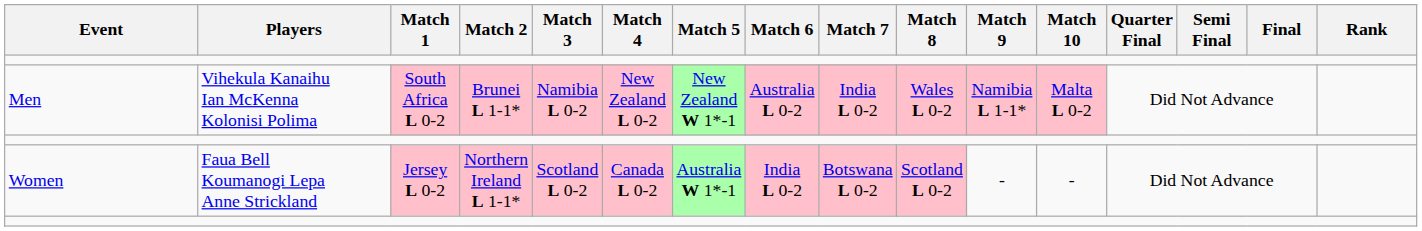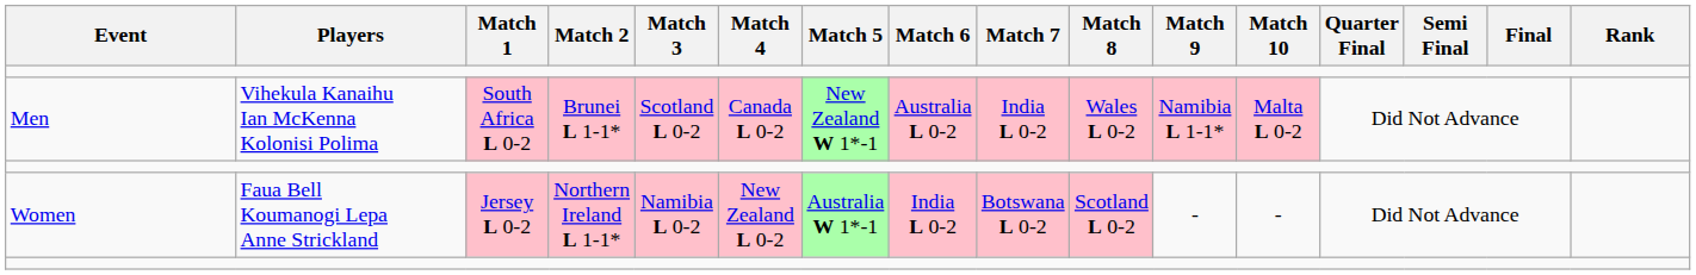 <table class="wikitable" style="font-size:90%">
 <tr>
 <th width=150>Event</th>
 <th width=150>Players</th>
 <th width=50>Match 1</th>
 <th width=50>Match 2</th>
 <th width=50>Match 3</th>
 <th width=50>Match 4</th>
 <th width=50>Match 5</th>
 <th width=50>Match 6</th>
 <th width=50>Match 7</th>
 <th width=50>Match 8</th>
 <th width=50>Match 9</th>
 <th width=50>Match<br>10</th>
 <th width=50>Quarter<br>Final</th>
 <th width=50>Semi<br>Final</th>
 <th width=50>Final</th>
 <th width=75>Rank</th>
 </tr>
 <tr>
 <td colspan="17" style="height:1px;;"></td>
 </tr>
 <tr>
 <td><a href='#'>Men</a></td>
 <td><a href='#'>Vihekula Kanaihu</a><br><a href='#'>Ian McKenna</a><br><a href='#'>Kolonisi Polima</a></td>
 <td style="text-align:center; background:pink;"> <a href='#'>South Africa</a><br><strong>L</strong> 0-2</td>
 <td style="text-align:center; background:pink;"> <a href='#'>Brunei</a><br><strong>L</strong> 1-1*</td>
-<td style="text-align:center; background:pink;"> <a href='#'>Namibia</a><br><strong>L</strong> 0-2</td>
-<td style="text-align:center; background:pink;"> <a href='#'>New Zealand</a><br><strong>L</strong> 0-2</td>
+<td style="text-align:center; background:pink;"> <a href='#'>Scotland</a><br><strong>L</strong> 0-2</td>
+<td style="text-align:center; background:pink;"> <a href='#'>Canada</a><br><strong>L</strong> 0-2</td>
 <td style="text-align:center; background:#afa;"> <a href='#'>New Zealand</a><br><strong>W</strong> 1*-1</td>
 <td style="text-align:center; background:pink;"> <a href='#'>Australia</a><br><strong>L</strong> 0-2</td>
 <td style="text-align:center; background:pink;"> <a href='#'>India</a><br><strong>L</strong> 0-2</td>
 <td style="text-align:center; background:pink;"> <a href='#'>Wales</a><br><strong>L</strong> 0-2</td>
 <td style="text-align:center; background:pink;"> <a href='#'>Namibia</a><br><strong>L</strong> 1-1*</td>
 <td style="text-align:center; background:pink;"> <a href='#'>Malta</a><br><strong>L</strong> 0-2</td>
 <td colspan="3" style="text-align:center; background:;">Did Not Advance</td>
 <td style="text-align:center; background:;"></td>
 </tr>
 <tr>
 <td colspan="17" style="height:1px;;"></td>
 </tr>
 <tr>
 <td><a href='#'>Women</a></td>
 <td><a href='#'>Faua Bell</a><br><a href='#'>Koumanogi Lepa</a><br><a href='#'>Anne Strickland</a></td>
 <td style="text-align:center; background:pink;"> <a href='#'>Jersey</a><br><strong>L</strong> 0-2</td>
 <td style="text-align:center; background:pink;"> <a href='#'>Northern Ireland</a><br><strong>L</strong> 1-1*</td>
-<td style="text-align:center; background:pink;"> <a href='#'>Scotland</a><br><strong>L</strong> 0-2</td>
-<td style="text-align:center; background:pink;"> <a href='#'>Canada</a><br><strong>L</strong> 0-2</td>
+<td style="text-align:center; background:pink;"> <a href='#'>Namibia</a><br><strong>L</strong> 0-2</td>
+<td style="text-align:center; background:pink;"> <a href='#'>New Zealand</a><br><strong>L</strong> 0-2</td>
 <td style="text-align:center; background:#afa;"> <a href='#'>Australia</a><br><strong>W</strong> 1*-1</td>
 <td style="text-align:center; background:pink;"> <a href='#'>India</a><br><strong>L</strong> 0-2</td>
 <td style="text-align:center; background:pink;"> <a href='#'>Botswana</a><br><strong>L</strong> 0-2</td>
 <td style="text-align:center; background:pink;"> <a href='#'>Scotland</a><br><strong>L</strong> 0-2</td>
 <td style="text-align:center; background:;">-</td>
 <td style="text-align:center; background:;">-</td>
 <td colspan="3" style="text-align:center; background:;">Did Not Advance</td>
 <td style="text-align:center; background:;"></td>
 </tr>
 <tr>
 <td colspan="17" style="height:1px;;"></td>
 </tr>
 </table>
